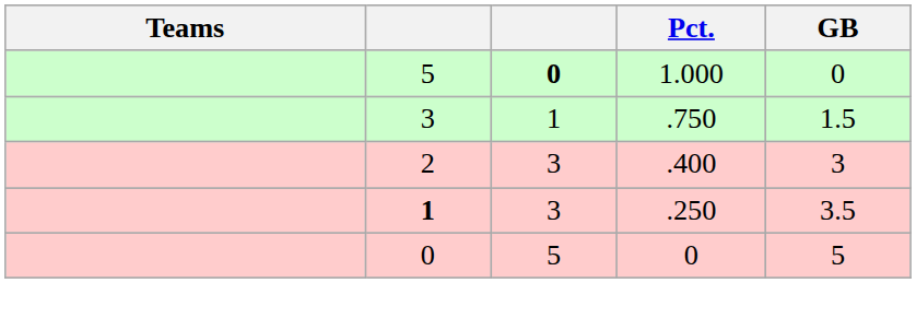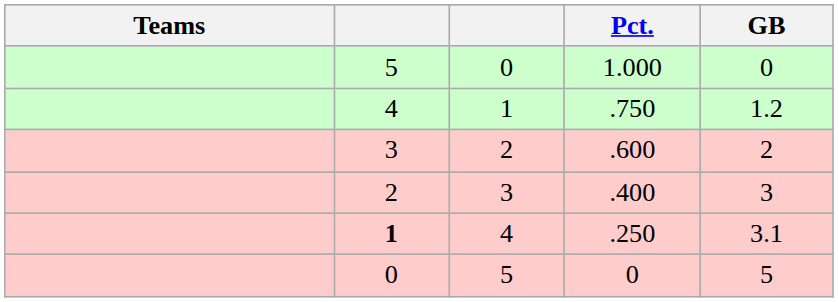 <table class="wikitable" width="40%" style="text-align:center;">
 <tr>
 <th width="20%">Teams</th>
 <th width="7%"></th>
 <th width="7%"></th>
 <th width="8%"><a href='#'>Pct.</a></th>
 <th width="8%">GB</th>
 </tr>
 <tr bgcolor="#cfc">
 <td align=left></td>
 <td>5</td>
-<td><strong>0</strong></td>
+<td>0</td>
 <td>1.000</td>
 <td>0</td>
 </tr>
 <tr bgcolor="#cfc">
 <td align=left></td>
-<td>3</td>
+<td>4</td>
 <td>1</td>
 <td>.750</td>
-<td>1.5</td>
+<td>1.2</td>
+</tr>
+<tr bgcolor="#fcc">
+<td align=left></td>
+<td>3</td>
+<td>2</td>
+<td>.600</td>
+<td>2</td>
 </tr>
 <tr bgcolor="#fcc">
 <td align=left></td>
 <td>2</td>
 <td>3</td>
 <td>.400</td>
 <td>3</td>
 </tr>
 <tr bgcolor="#fcc">
 <td align=left></td>
 <td><strong>1</strong></td>
-<td>3</td>
+<td>4</td>
 <td>.250</td>
-<td>3.5</td>
+<td>3.1</td>
 </tr>
 <tr bgcolor="#fcc">
 <td align=left></td>
 <td>0</td>
 <td>5</td>
 <td>0</td>
 <td>5</td>
 </tr>
 </table>
